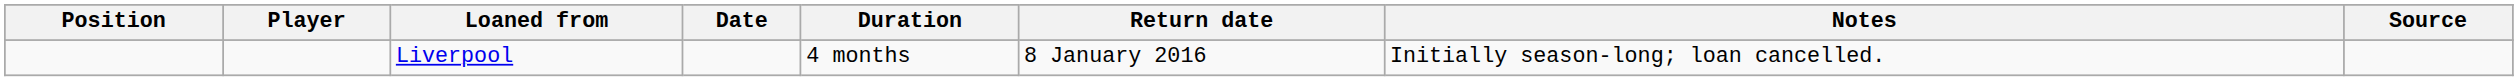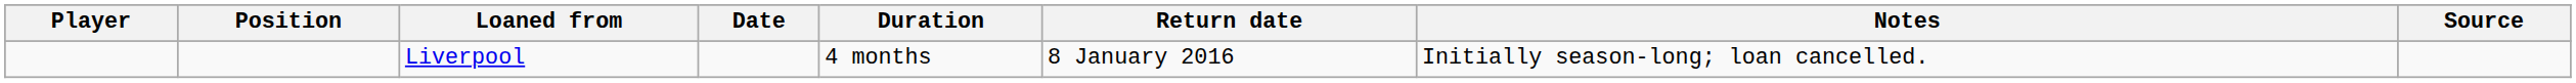 <table class="wikitable sortable" style="width:90%; text-align:center; font-size:95%; text-align:left;">
 <tr>
+<th>Player</th>
 <th>Position</th>
-<th>Player</th>
 <th>Loaned from</th>
 <th>Date</th>
 <th>Duration</th>
 <th>Return date</th>
 <th>Notes</th>
 <th>Source</th>
 </tr>
 <tr>
 <td></td>
 <td></td>
 <td> <a href='#'>Liverpool</a></td>
 <td></td>
 <td>4 months</td>
 <td>8 January 2016</td>
 <td>Initially season-long; loan cancelled.</td>
 <td></td>
 </tr>
 </table>
